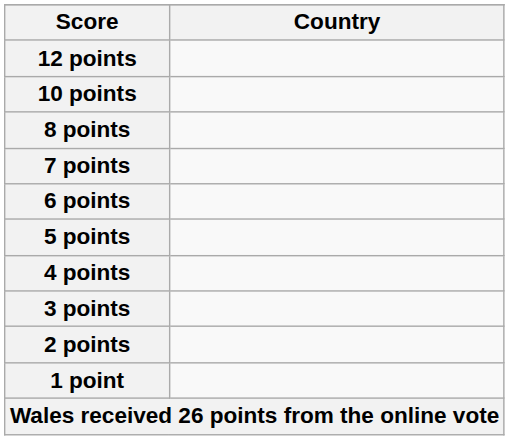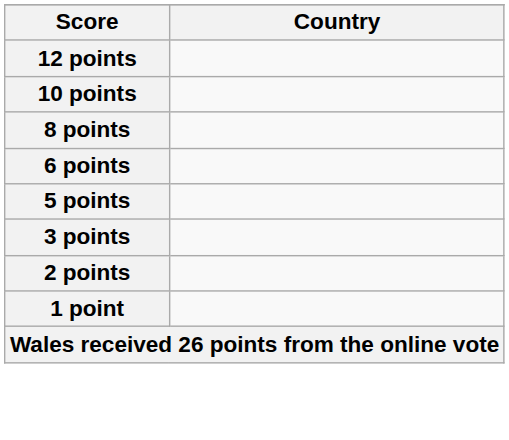 <table class="wikitable">
 <tr>
 </tr>
 <tr>
 <th scope="col" width="33%">Score</th>
 <th scope="col">Country</th>
 </tr>
 <tr>
 <th scope="row">12 points</th>
 <td></td>
 </tr>
 <tr>
 <th scope="row">10 points</th>
 <td></td>
 </tr>
 <tr>
 <th scope="row">8 points</th>
 <td></td>
 </tr>
 <tr>
-<th scope="row">7 points</th>
-<td></td>
-</tr>
-<tr>
 <th scope="row">6 points</th>
 <td></td>
 </tr>
 <tr>
 <th scope="row">5 points</th>
-<td></td>
-</tr>
-<tr>
-<th scope="row">4 points</th>
 <td></td>
 </tr>
 <tr>
 <th scope="row">3 points</th>
 <td></td>
 </tr>
 <tr>
 <th scope="row">2 points</th>
 <td></td>
 </tr>
 <tr>
 <th scope="row">1 point</th>
 <td></td>
 </tr>
 <tr>
 <th colspan="2">Wales received 26 points from the online vote</th>
 </tr>
 </table>
